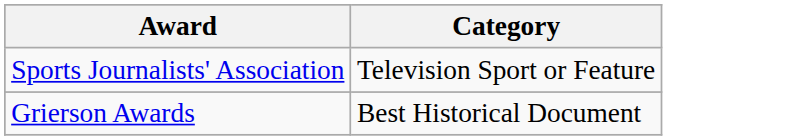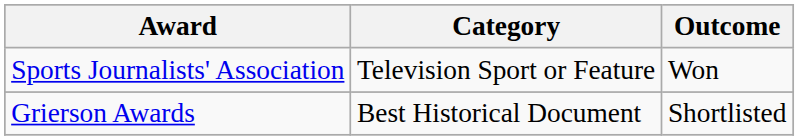 <table class="wikitable">
 <tr>
 <th>Award</th>
 <th>Category</th>
+<th>Outcome</th>
 </tr>
 <tr>
 <td><a href='#'>Sports Journalists' Association</a></td>
 <td>Television Sport or Feature</td>
+<td>Won</td>
 </tr>
 <tr>
 <td><a href='#'>Grierson Awards</a></td>
 <td>Best Historical Document</td>
+<td>Shortlisted</td>
 </tr>
 </table>
